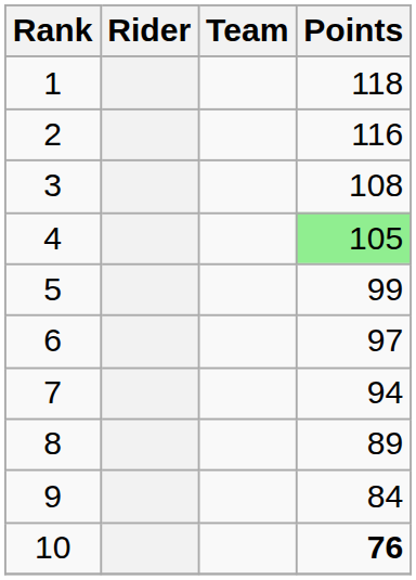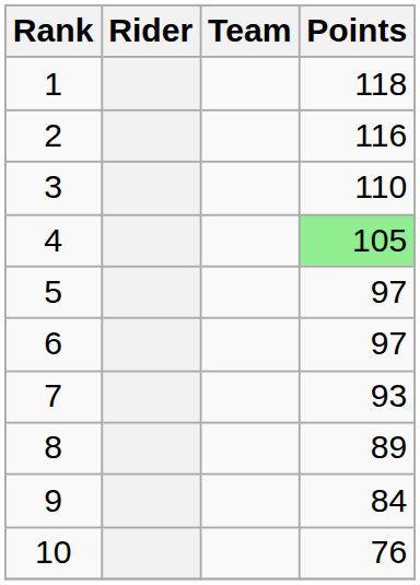 <table class="wikitable plainrowheaders">
 <tr>
 <th scope="col">Rank</th>
 <th scope="col">Rider</th>
 <th scope="col">Team</th>
 <th scope="col">Points</th>
 </tr>
 <tr>
 <td style="text-align:center;">1</td>
 <th scope="row"> </th>
 <td></td>
 <td style="text-align:right;">118</td>
 </tr>
 <tr>
 <td style="text-align:center;">2</td>
 <th scope="row"> </th>
 <td></td>
 <td style="text-align:right;">116</td>
 </tr>
 <tr>
 <td style="text-align:center;">3</td>
 <th scope="row"></th>
 <td></td>
-<td style="text-align:right;">108</td>
+<td style="text-align:right;">110</td>
 </tr>
 <tr>
 <td style="text-align:center;">4</td>
 <th scope="row"></th>
 <td></td>
 <td style="background: lightgreen; text-align:right;">105</td>
 </tr>
 <tr>
 <td style="text-align:center;">5</td>
 <th scope="row"></th>
 <td></td>
-<td style="text-align:right;">99</td>
+<td style="text-align:right;">97</td>
 </tr>
 <tr>
 <td style="text-align:center;">6</td>
 <th scope="row"> </th>
 <td></td>
 <td style="text-align:right;">97</td>
 </tr>
 <tr>
 <td style="text-align:center;">7</td>
 <th scope="row"></th>
 <td></td>
-<td style="text-align:right;">94</td>
+<td style="text-align:right;">93</td>
 </tr>
 <tr>
 <td style="text-align:center;">8</td>
 <th scope="row"></th>
 <td></td>
 <td style="text-align:right;">89</td>
 </tr>
 <tr>
 <td style="text-align:center;">9</td>
 <th scope="row"></th>
 <td></td>
 <td style="text-align:right;">84</td>
 </tr>
 <tr>
 <td style="text-align:center;">10</td>
 <th scope="row"></th>
 <td></td>
-<td style="text-align:right;"><strong>76</strong></td>
+<td style="text-align:right;">76</td>
 </tr>
 <tr>
 </tr>
 </table>
